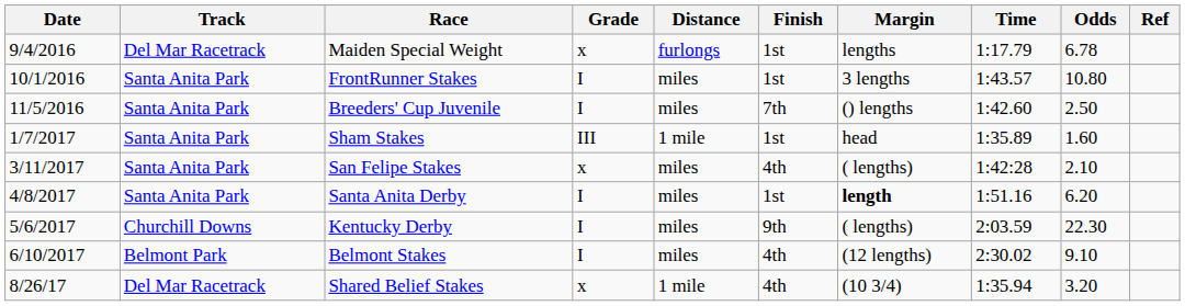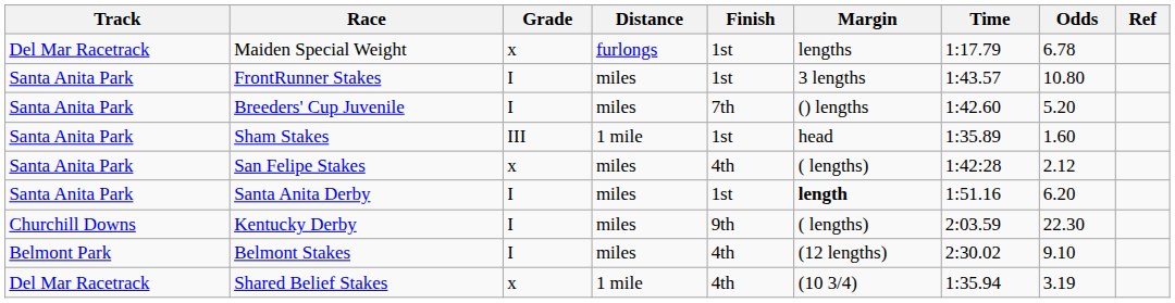 <table class="wikitable sortable" style="width:80%;">
 <tr>
-<th>Date</th>
 <th>Track</th>
 <th>Race</th>
 <th>Grade</th>
 <th>Distance</th>
 <th>Finish</th>
 <th>Margin</th>
 <th>Time</th>
 <th>Odds</th>
 <th>Ref</th>
 </tr>
 <tr>
-<td>9/4/2016</td>
 <td><a href='#'>Del Mar Racetrack</a></td>
 <td>Maiden Special Weight</td>
 <td>x</td>
 <td> <a href='#'>furlongs</a></td>
 <td>1st</td>
 <td> lengths</td>
 <td>1:17.79</td>
 <td>6.78</td>
 <td></td>
 </tr>
 <tr>
-<td>10/1/2016</td>
 <td><a href='#'>Santa Anita Park</a></td>
 <td><a href='#'>FrontRunner Stakes</a></td>
 <td>I</td>
 <td> miles</td>
 <td>1st</td>
 <td>3 lengths</td>
 <td>1:43.57</td>
 <td>10.80</td>
 <td></td>
 </tr>
 <tr>
-<td>11/5/2016</td>
 <td><a href='#'>Santa Anita Park</a></td>
 <td><a href='#'>Breeders' Cup Juvenile</a></td>
 <td>I</td>
 <td> miles</td>
 <td>7th</td>
 <td>() lengths</td>
 <td>1:42.60</td>
-<td>2.50</td>
+<td>5.20</td>
 <td></td>
 </tr>
 <tr>
-<td>1/7/2017</td>
 <td><a href='#'>Santa Anita Park</a></td>
 <td><a href='#'>Sham Stakes</a></td>
 <td>III</td>
 <td>1 mile</td>
 <td>1st</td>
 <td>head</td>
 <td>1:35.89</td>
 <td>1.60</td>
 <td></td>
 </tr>
 <tr>
-<td>3/11/2017</td>
 <td><a href='#'>Santa Anita Park</a></td>
 <td><a href='#'>San Felipe Stakes</a></td>
 <td>x</td>
 <td> miles</td>
 <td>4th</td>
 <td>( lengths)</td>
 <td>1:42:28</td>
-<td>2.10</td>
+<td>2.12</td>
 <td></td>
 </tr>
 <tr>
-<td>4/8/2017</td>
 <td><a href='#'>Santa Anita Park</a></td>
 <td><a href='#'>Santa Anita Derby</a></td>
 <td>I</td>
 <td> miles</td>
 <td>1st</td>
 <td><strong> length</strong></td>
 <td>1:51.16</td>
 <td>6.20</td>
 <td></td>
 </tr>
 <tr>
-<td>5/6/2017</td>
 <td><a href='#'>Churchill Downs</a></td>
 <td><a href='#'>Kentucky Derby</a></td>
 <td>I</td>
 <td> miles</td>
 <td>9th</td>
 <td>( lengths)</td>
 <td>2:03.59</td>
 <td>22.30</td>
 <td></td>
 </tr>
 <tr>
-<td>6/10/2017</td>
 <td><a href='#'>Belmont Park</a></td>
 <td><a href='#'>Belmont Stakes</a></td>
 <td>I</td>
 <td> miles</td>
 <td>4th</td>
 <td>(12 lengths)</td>
 <td>2:30.02</td>
 <td>9.10</td>
 <td></td>
 </tr>
 <tr>
-<td>8/26/17</td>
 <td><a href='#'>Del Mar Racetrack</a></td>
 <td><a href='#'>Shared Belief Stakes</a></td>
 <td>x</td>
 <td>1 mile</td>
 <td>4th</td>
 <td>(10 3/4)</td>
 <td>1:35.94</td>
-<td>3.20</td>
+<td>3.19</td>
 <td></td>
 </tr>
 </table>
